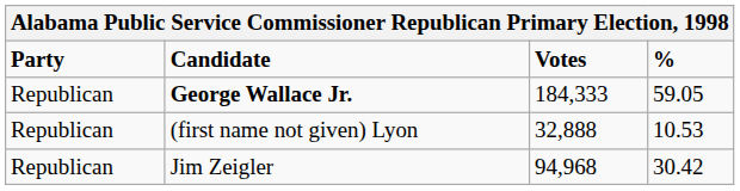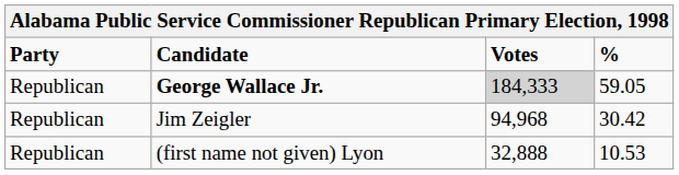 <table class="wikitable">
 <tr>
 <th colspan="4">Alabama Public Service Commissioner Republican Primary Election, 1998</th>
 </tr>
 <tr>
 <td><strong>Party</strong></td>
 <td><strong>Candidate</strong></td>
 <td><strong>Votes</strong></td>
 <td><strong>%</strong></td>
 </tr>
 <tr>
 <td>Republican</td>
 <td><strong>George Wallace Jr.</strong></td>
-<td>184,333</td>
+<td style="background: lightgrey;">184,333</td>
 <td>59.05</td>
+</tr>
+<tr>
+<td>Republican</td>
+<td>Jim Zeigler</td>
+<td>94,968</td>
+<td>30.42</td>
 </tr>
 <tr>
 <td>Republican</td>
 <td>(first name not given) Lyon</td>
 <td>32,888</td>
 <td>10.53</td>
 </tr>
-<tr>
-<td>Republican</td>
-<td>Jim Zeigler</td>
-<td>94,968</td>
-<td>30.42</td>
-</tr>
 </table>
